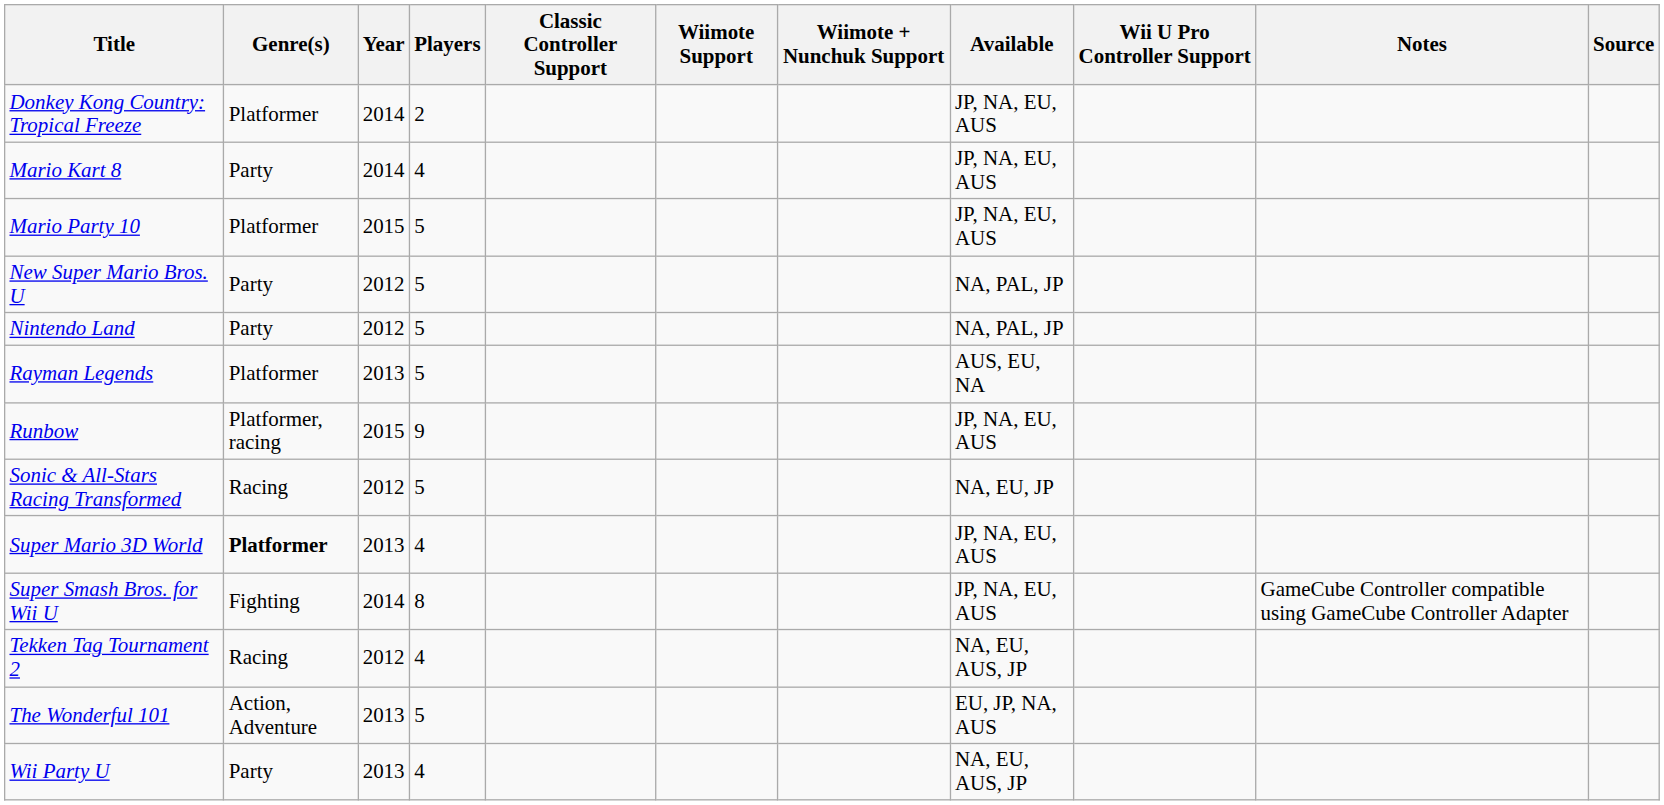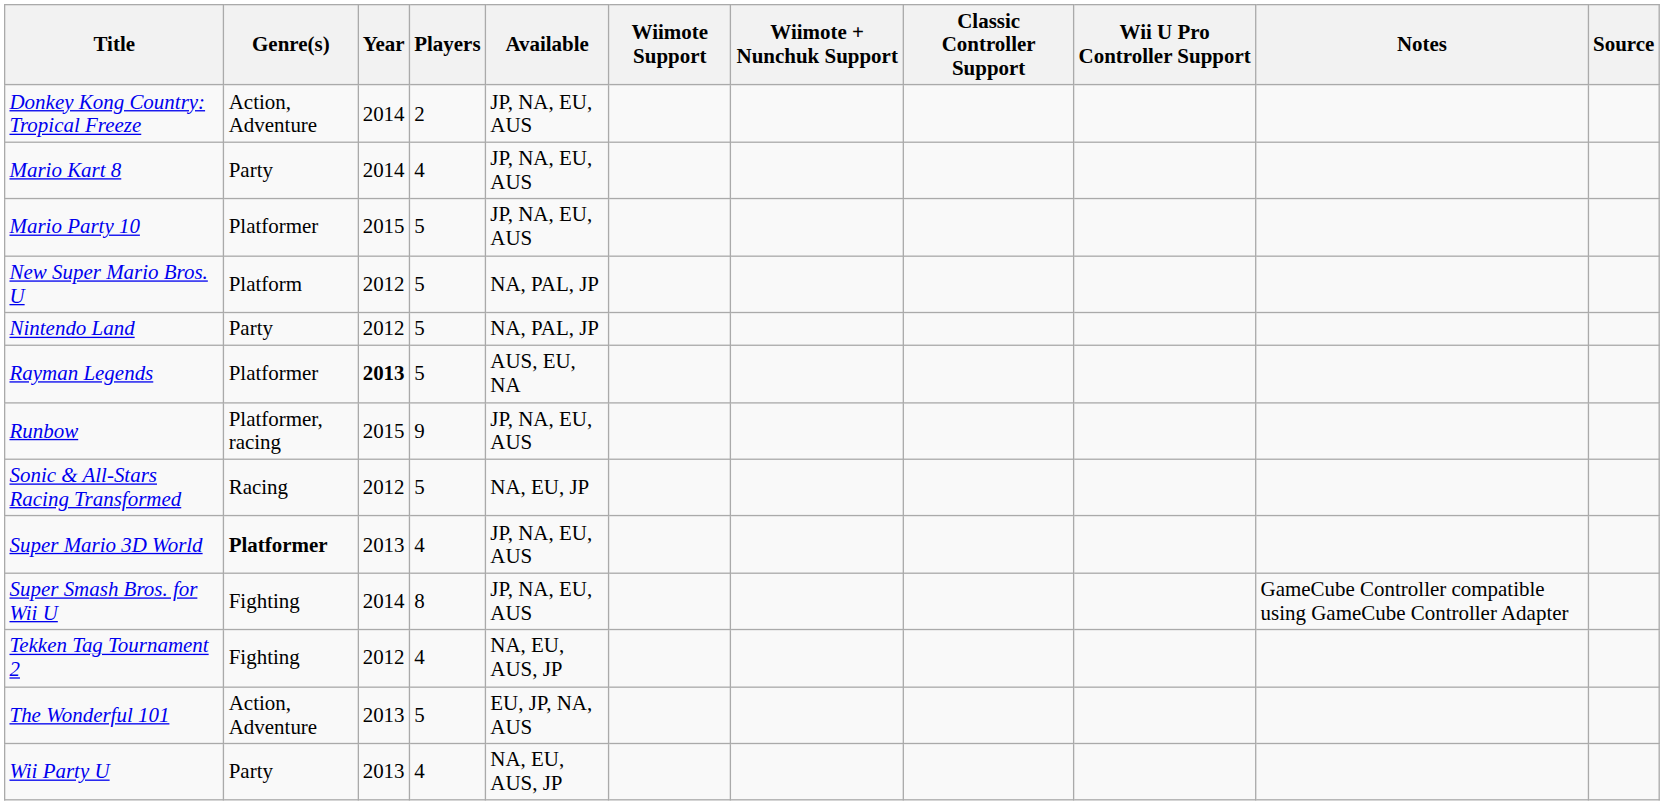 <table class="wikitable sortable" style="width:100%;">
 <tr>
 <th>Title</th>
 <th>Genre(s)</th>
 <th>Year</th>
 <th>Players</th>
-<th>Classic Controller Support</th>
+<th>Available</th>
 <th>Wiimote Support</th>
 <th>Wiimote + Nunchuk Support</th>
-<th>Available</th>
+<th>Classic Controller Support</th>
 <th>Wii U Pro Controller Support</th>
 <th>Notes</th>
 <th>Source</th>
 </tr>
 <tr>
 <td><em><a href='#'>Donkey Kong Country: Tropical Freeze</a></em></td>
-<td>Platformer</td>
+<td>Action, Adventure</td>
 <td>2014</td>
 <td>2</td>
+<td>JP, NA, EU, AUS</td>
 <td></td>
 <td></td>
 <td></td>
-<td>JP, NA, EU, AUS</td>
 <td></td>
 <td></td>
 <td></td>
 </tr>
 <tr>
 <td><em><a href='#'>Mario Kart 8</a></em></td>
 <td>Party</td>
 <td>2014</td>
 <td>4</td>
+<td>JP, NA, EU, AUS</td>
 <td></td>
 <td></td>
 <td></td>
-<td>JP, NA, EU, AUS</td>
 <td></td>
 <td></td>
 <td></td>
 </tr>
 <tr>
 <td><em><a href='#'>Mario Party 10</a></em></td>
 <td>Platformer</td>
 <td>2015</td>
 <td>5</td>
+<td>JP, NA, EU, AUS</td>
 <td></td>
 <td></td>
 <td></td>
-<td>JP, NA, EU, AUS</td>
 <td></td>
 <td></td>
 <td></td>
 </tr>
 <tr>
 <td><em><a href='#'>New Super Mario Bros. U</a></em></td>
-<td>Party</td>
+<td>Platform</td>
 <td>2012</td>
 <td>5</td>
+<td>NA, PAL, JP</td>
 <td></td>
 <td></td>
 <td></td>
-<td>NA, PAL, JP</td>
 <td></td>
 <td></td>
 <td></td>
 </tr>
 <tr>
 <td><em><a href='#'>Nintendo Land</a></em></td>
 <td>Party</td>
 <td>2012</td>
 <td>5</td>
+<td>NA, PAL, JP</td>
 <td></td>
 <td></td>
 <td></td>
-<td>NA, PAL, JP</td>
 <td></td>
 <td></td>
 <td></td>
 </tr>
 <tr>
 <td><em><a href='#'>Rayman Legends</a></em></td>
 <td>Platformer</td>
-<td>2013</td>
+<td><strong>2013</strong></td>
 <td>5</td>
+<td>AUS, EU, NA</td>
 <td></td>
 <td></td>
 <td></td>
-<td>AUS, EU, NA</td>
 <td></td>
 <td></td>
 <td></td>
 </tr>
 <tr>
 <td><em><a href='#'>Runbow</a></em></td>
 <td>Platformer, racing</td>
 <td>2015</td>
 <td>9</td>
+<td>JP, NA, EU, AUS</td>
 <td></td>
 <td></td>
 <td></td>
-<td>JP, NA, EU, AUS</td>
 <td></td>
 <td></td>
 <td></td>
 </tr>
 <tr>
 <td><em><a href='#'>Sonic & All-Stars Racing Transformed</a></em></td>
 <td>Racing</td>
 <td>2012</td>
 <td>5</td>
+<td>NA, EU, JP</td>
 <td></td>
 <td></td>
 <td></td>
-<td>NA, EU, JP</td>
 <td></td>
 <td></td>
 <td></td>
 </tr>
 <tr>
 <td><em><a href='#'>Super Mario 3D World</a></em></td>
 <td><strong>Platformer</strong></td>
 <td>2013</td>
 <td>4</td>
+<td>JP, NA, EU, AUS</td>
 <td></td>
 <td></td>
 <td></td>
-<td>JP, NA, EU, AUS</td>
 <td></td>
 <td></td>
 <td></td>
 </tr>
 <tr>
 <td><em><a href='#'>Super Smash Bros. for Wii U</a></em></td>
 <td>Fighting</td>
 <td>2014</td>
 <td>8</td>
+<td>JP, NA, EU, AUS</td>
 <td></td>
 <td></td>
 <td></td>
-<td>JP, NA, EU, AUS</td>
 <td></td>
 <td>GameCube Controller compatible using GameCube Controller Adapter</td>
 <td></td>
 </tr>
 <tr>
 <td><em><a href='#'>Tekken Tag Tournament 2</a></em></td>
-<td>Racing</td>
+<td>Fighting</td>
 <td>2012</td>
 <td>4</td>
+<td>NA, EU, AUS, JP</td>
 <td></td>
 <td></td>
 <td></td>
-<td>NA, EU, AUS, JP</td>
 <td></td>
 <td></td>
 <td></td>
 </tr>
 <tr>
 <td><em><a href='#'>The Wonderful 101</a></em></td>
 <td>Action, Adventure</td>
 <td>2013</td>
 <td>5</td>
+<td>EU, JP, NA, AUS</td>
 <td></td>
 <td></td>
 <td></td>
-<td>EU, JP, NA, AUS</td>
 <td></td>
 <td></td>
 <td></td>
 </tr>
 <tr>
 <td><em><a href='#'>Wii Party U</a></em></td>
 <td>Party</td>
 <td>2013</td>
 <td>4</td>
+<td>NA, EU, AUS, JP</td>
 <td></td>
 <td></td>
 <td></td>
-<td>NA, EU, AUS, JP</td>
 <td></td>
 <td></td>
 <td></td>
 </tr>
 </table>
